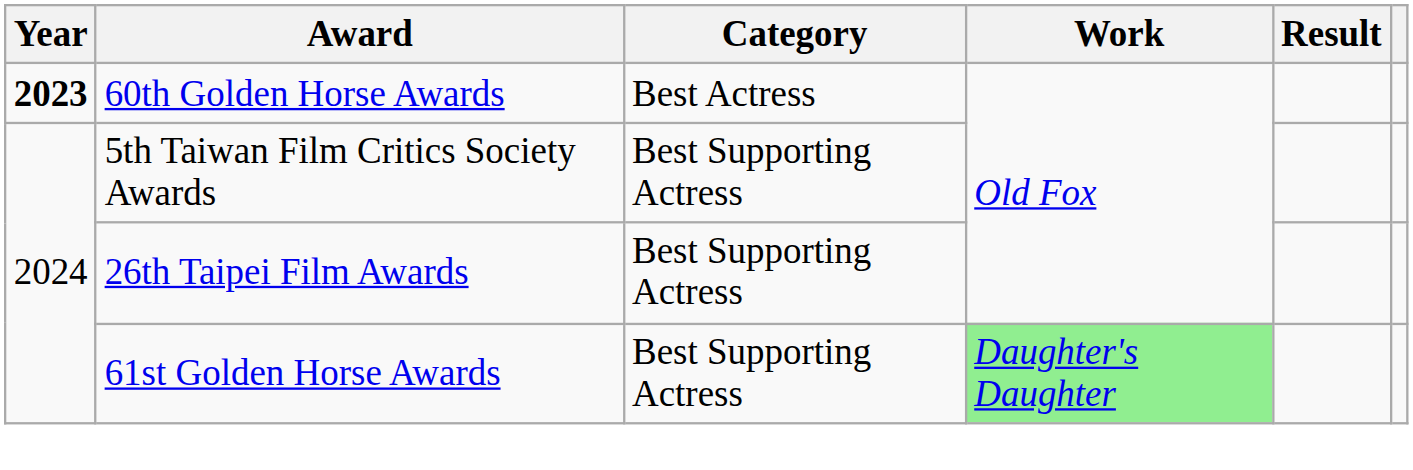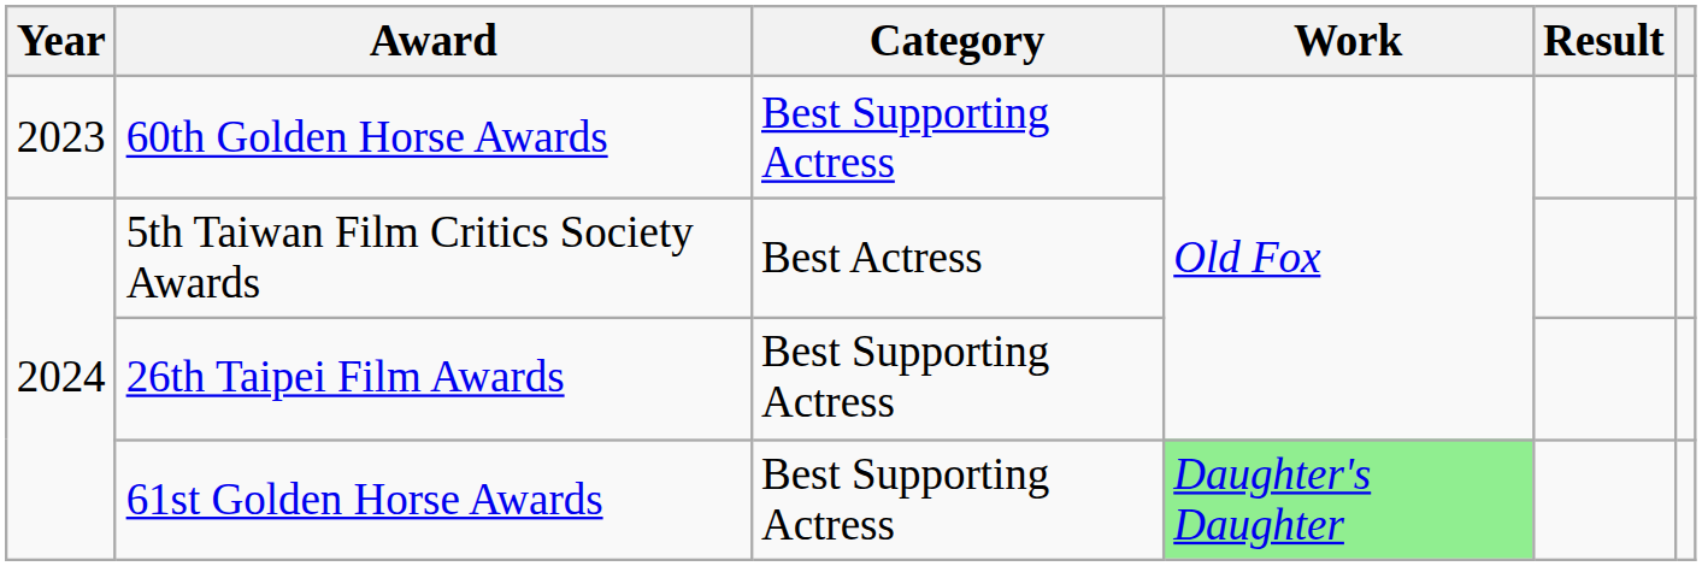 <table class="wikitable plainrowheaders">
 <tr>
 <th>Year</th>
 <th>Award</th>
 <th>Category</th>
 <th>Work</th>
 <th>Result</th>
 <th></th>
 </tr>
 <tr>
-<td><strong>2023</strong></td>
+<td>2023</td>
 <td><a href='#'>60th Golden Horse Awards</a></td>
-<td>Best Actress</td>
+<td><a href='#'>Best Supporting Actress</a></td>
 <td rowspan="3"><em><a href='#'>Old Fox</a></em></td>
 <td></td>
 <td></td>
 </tr>
 <tr>
 <td rowspan="3">2024</td>
 <td>5th Taiwan Film Critics Society Awards</td>
-<td>Best Supporting Actress</td>
+<td>Best Actress</td>
 <td></td>
 <td></td>
 </tr>
 <tr>
 <td><a href='#'>26th Taipei Film Awards</a></td>
 <td>Best Supporting Actress</td>
 <td></td>
 <td></td>
 </tr>
 <tr>
 <td><a href='#'>61st Golden Horse Awards</a></td>
 <td>Best Supporting Actress</td>
 <td style="background: lightgreen;"><em><a href='#'>Daughter's Daughter</a></em></td>
 <td></td>
 <td></td>
 </tr>
 </table>
